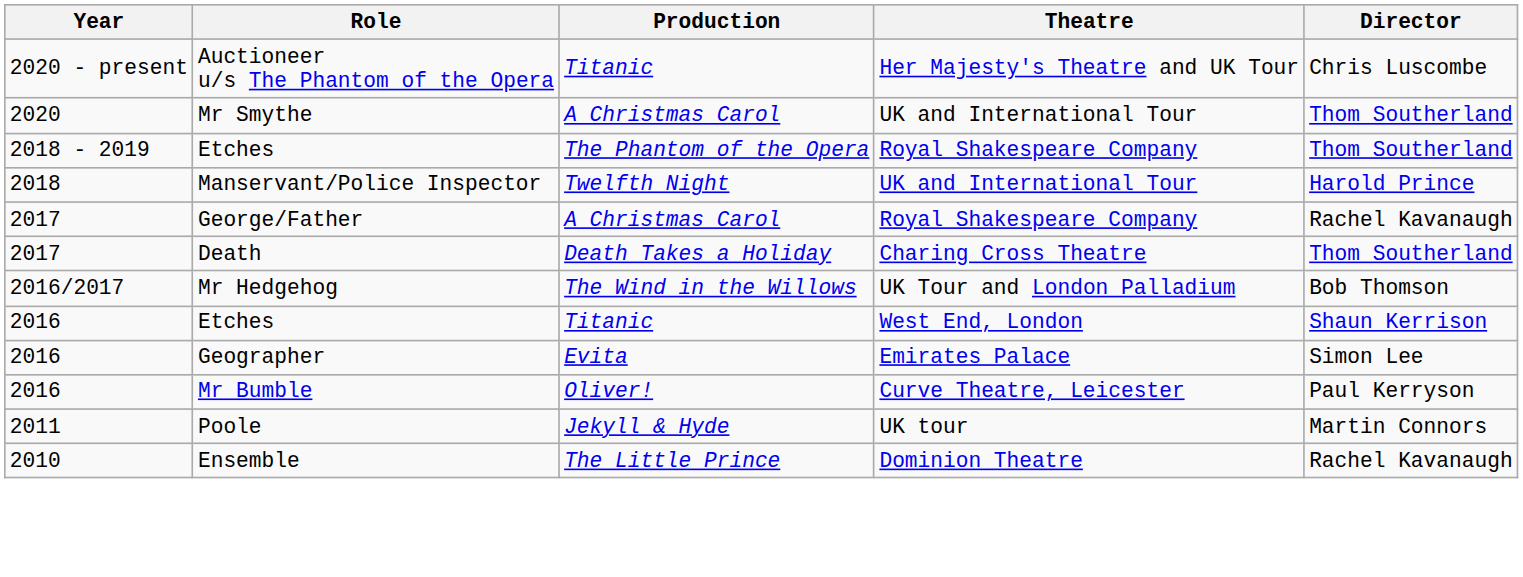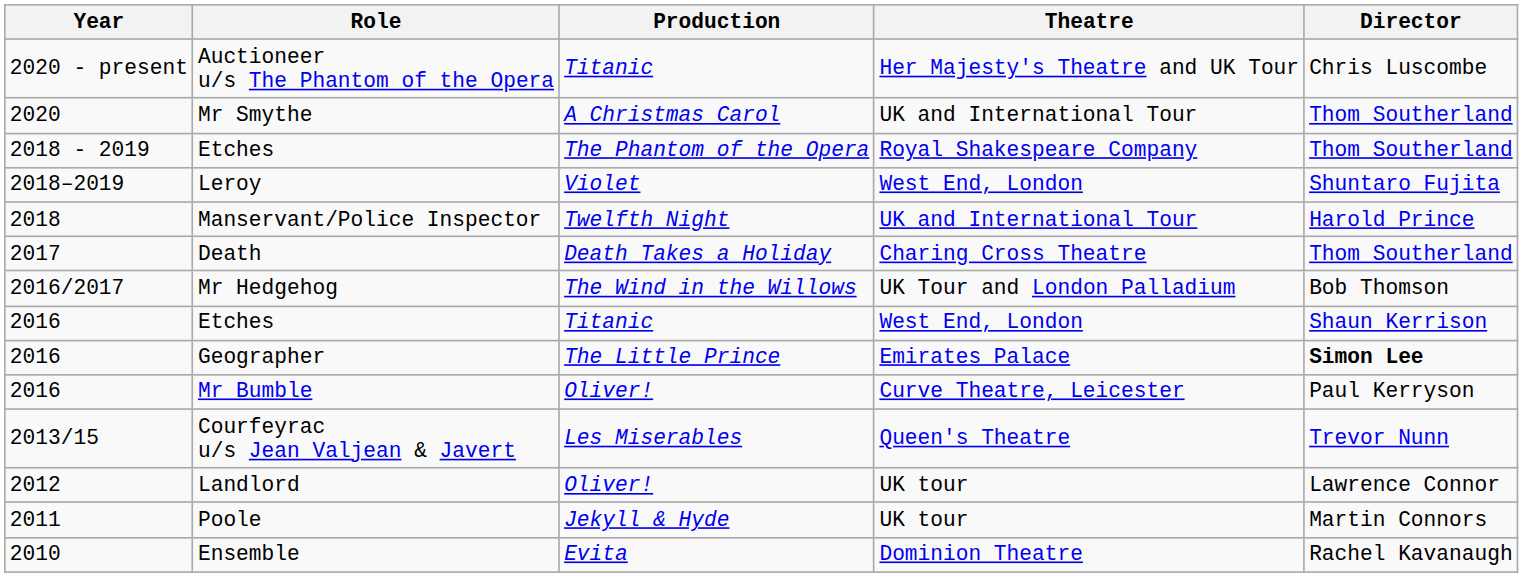 <table class="wikitable">
 <tr>
 <th>Year</th>
 <th>Role</th>
 <th>Production</th>
 <th>Theatre</th>
 <th>Director</th>
 </tr>
 <tr>
 <td>2020 - present</td>
 <td>Auctioneer<br> u/s <a href='#'>The Phantom of the Opera</a></td>
 <td><a href='#'><em>Titanic</em></a></td>
 <td><a href='#'>Her Majesty's Theatre</a> and UK Tour</td>
 <td>Chris Luscombe</td>
 </tr>
 <tr>
 <td>2020</td>
 <td>Mr Smythe</td>
 <td><a href='#'><em>A Christmas Carol</em></a></td>
 <td>UK and International Tour</td>
 <td><a href='#'>Thom Southerland</a></td>
 </tr>
 <tr>
 <td>2018 - 2019</td>
 <td>Etches</td>
 <td><em><a href='#'>The Phantom of the Opera</a></em></td>
 <td><a href='#'>Royal Shakespeare Company</a></td>
 <td><a href='#'>Thom Southerland</a></td>
 </tr>
 <tr>
+<td>2018–2019</td>
+<td>Leroy</td>
+<td><em><a href='#'>Violet</a></em></td>
+<td><a href='#'>West End, London</a></td>
+<td><a href='#'>Shuntaro Fujita</a></td>
+</tr>
+<tr>
 <td>2018</td>
 <td>Manservant/Police Inspector</td>
 <td><em><a href='#'>Twelfth Night</a></em></td>
 <td><a href='#'>UK and International Tour</a></td>
 <td><a href='#'>Harold Prince</a></td>
-</tr>
-<tr>
-<td>2017</td>
-<td>George/Father</td>
-<td><em><a href='#'>A Christmas Carol</a></em></td>
-<td><a href='#'>Royal Shakespeare Company</a></td>
-<td>Rachel Kavanaugh</td>
 </tr>
 <tr>
 <td>2017</td>
 <td>Death</td>
 <td><a href='#'><em>Death Takes a Holiday</em></a></td>
 <td><a href='#'>Charing Cross Theatre</a></td>
 <td><a href='#'>Thom Southerland</a></td>
 </tr>
 <tr>
 <td>2016/2017</td>
 <td>Mr Hedgehog</td>
 <td><a href='#'><em>The Wind in the Willows</em></a></td>
 <td>UK Tour and <a href='#'>London Palladium</a></td>
 <td>Bob Thomson</td>
 </tr>
 <tr>
 <td>2016</td>
 <td>Etches</td>
 <td><a href='#'><em>Titanic</em></a></td>
 <td><a href='#'>West End, London</a></td>
 <td><a href='#'>Shaun Kerrison</a></td>
 </tr>
 <tr>
 <td>2016</td>
 <td>Geographer</td>
-<td><em><a href='#'>Evita</a></em></td>
+<td><em><a href='#'>The Little Prince</a></em></td>
 <td><a href='#'>Emirates Palace</a></td>
-<td>Simon Lee</td>
+<td><strong>Simon Lee</strong></td>
 </tr>
 <tr>
 <td>2016</td>
 <td><a href='#'>Mr Bumble</a></td>
 <td><em><a href='#'>Oliver!</a></em></td>
 <td><a href='#'>Curve Theatre, Leicester</a></td>
 <td>Paul Kerryson</td>
+</tr>
+<tr>
+<td>2013/15</td>
+<td>Courfeyrac<br>u/s <a href='#'>Jean Valjean</a> & <a href='#'>Javert</a></td>
+<td><em><a href='#'>Les Miserables</a></em></td>
+<td><a href='#'>Queen's Theatre</a></td>
+<td><a href='#'>Trevor Nunn</a></td>
+</tr>
+<tr>
+<td>2012</td>
+<td>Landlord</td>
+<td><em><a href='#'>Oliver!</a></em></td>
+<td>UK tour</td>
+<td>Lawrence Connor</td>
 </tr>
 <tr>
 <td>2011</td>
 <td>Poole</td>
 <td><em><a href='#'>Jekyll & Hyde</a></em></td>
 <td>UK tour</td>
 <td>Martin Connors</td>
 </tr>
 <tr>
 <td>2010</td>
 <td>Ensemble</td>
-<td><em><a href='#'>The Little Prince</a></em></td>
+<td><em><a href='#'>Evita</a></em></td>
 <td><a href='#'>Dominion Theatre</a></td>
 <td>Rachel Kavanaugh</td>
 </tr>
 </table>
